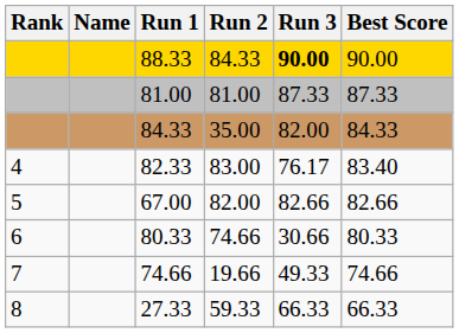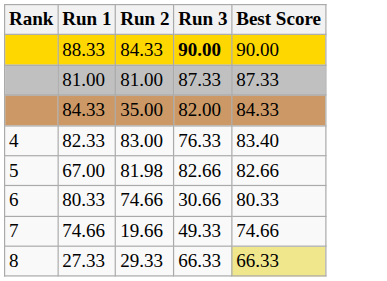 <table class="wikitable">
 <tr>
 <th>Rank</th>
-<th>Name</th>
 <th>Run 1</th>
 <th>Run 2</th>
 <th>Run 3</th>
 <th>Best Score</th>
 </tr>
 <tr style="background:gold;">
-<td></td>
 <td></td>
 <td>88.33</td>
 <td>84.33</td>
 <td><strong>90.00</strong></td>
 <td>90.00</td>
 </tr>
 <tr style="background:silver;">
 <td></td>
-<td></td>
 <td>81.00</td>
 <td>81.00</td>
 <td>87.33</td>
 <td>87.33</td>
 </tr>
 <tr style="background:#cc9966;">
-<td></td>
 <td></td>
 <td>84.33</td>
 <td>35.00</td>
 <td>82.00</td>
 <td>84.33</td>
 </tr>
 <tr>
 <td>4</td>
-<td></td>
 <td>82.33</td>
 <td>83.00</td>
-<td>76.17</td>
+<td>76.33</td>
 <td>83.40</td>
 </tr>
 <tr>
 <td>5</td>
-<td></td>
 <td>67.00</td>
-<td>82.00</td>
+<td>81.98</td>
 <td>82.66</td>
 <td>82.66</td>
 </tr>
 <tr>
 <td>6</td>
-<td></td>
 <td>80.33</td>
 <td>74.66</td>
 <td>30.66</td>
 <td>80.33</td>
 </tr>
 <tr>
 <td>7</td>
-<td></td>
 <td>74.66</td>
 <td>19.66</td>
 <td>49.33</td>
 <td>74.66</td>
 </tr>
 <tr>
 <td>8</td>
-<td></td>
 <td>27.33</td>
-<td>59.33</td>
+<td>29.33</td>
 <td>66.33</td>
-<td>66.33</td>
+<td style="background: khaki;">66.33</td>
 </tr>
 </table>
